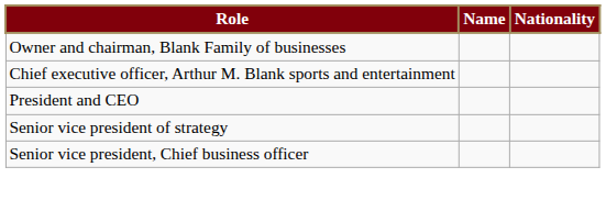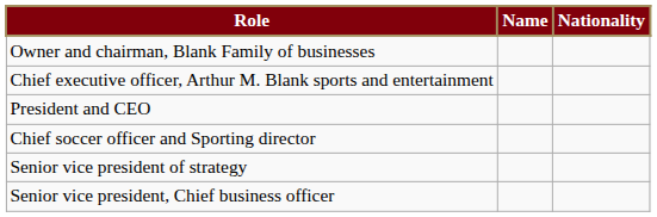 <table class="wikitable sortable">
 <tr>
 <th style="background:#81000B; color:#FFFFFF; border:2px solid #A39161;" scope="col">Role</th>
 <th style="background:#81000B; color:#FFFFFF; border:2px solid #A39161;" scope="col">Name</th>
 <th style="background:#81000B; color:#FFFFFF; border:2px solid #A39161;" scope="col">Nationality</th>
 </tr>
 <tr>
 <td>Owner and chairman, Blank Family of businesses</td>
 <td></td>
 <td></td>
 </tr>
 <tr>
 <td>Chief executive officer, Arthur M. Blank sports and entertainment</td>
 <td></td>
 <td></td>
 </tr>
 <tr>
 <td>President and CEO</td>
 <td></td>
 <td></td>
 </tr>
 <tr>
+<td>Chief soccer officer and Sporting director</td>
+<td></td>
+<td></td>
+</tr>
+<tr>
 <td>Senior vice president of strategy</td>
 <td></td>
 <td></td>
 </tr>
 <tr>
 <td>Senior vice president, Chief business officer</td>
 <td></td>
 <td></td>
 </tr>
 </table>
